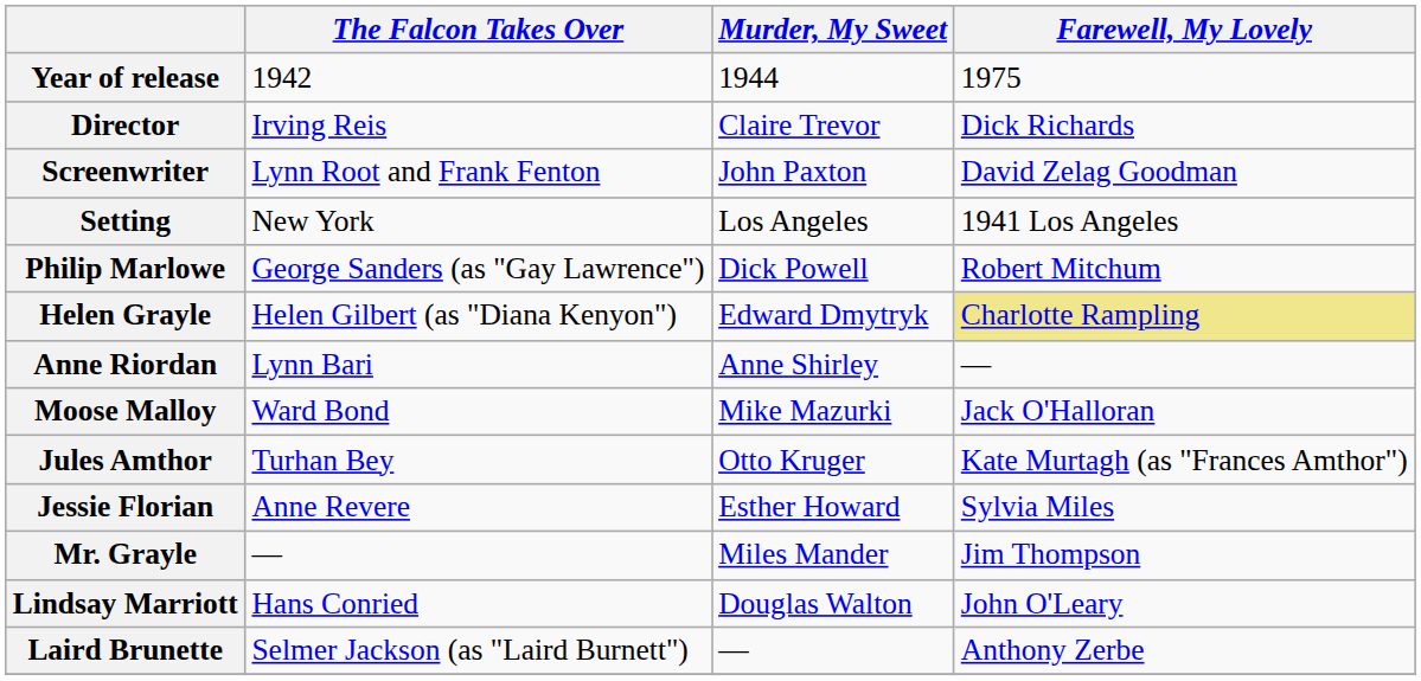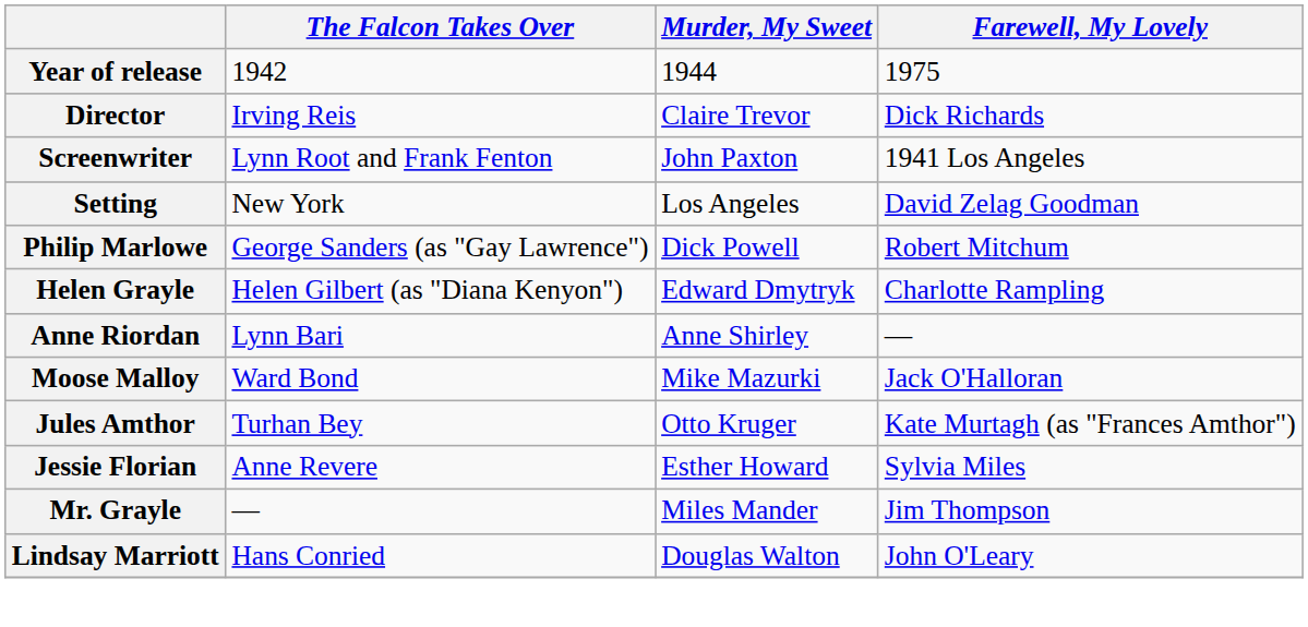 <table class="wikitable">
 <tr>
 <th> </th>
 <th><em><a href='#'>The Falcon Takes Over</a></em></th>
 <th><em><a href='#'>Murder, My Sweet</a></em></th>
 <th><em><a href='#'>Farewell, My Lovely</a></em></th>
 </tr>
 <tr>
 <th>Year of release</th>
 <td>1942</td>
 <td>1944</td>
 <td>1975</td>
 </tr>
 <tr>
 <th>Director</th>
 <td><a href='#'>Irving Reis</a></td>
 <td><a href='#'>Claire Trevor</a></td>
 <td><a href='#'>Dick Richards</a></td>
 </tr>
 <tr>
 <th>Screenwriter</th>
 <td><a href='#'>Lynn Root</a> and <a href='#'>Frank Fenton</a></td>
 <td><a href='#'>John Paxton</a></td>
-<td><a href='#'>David Zelag Goodman</a></td>
+<td>1941 Los Angeles</td>
 </tr>
 <tr>
 <th>Setting</th>
 <td>New York</td>
 <td>Los Angeles</td>
-<td>1941 Los Angeles</td>
+<td><a href='#'>David Zelag Goodman</a></td>
 </tr>
 <tr>
 <th>Philip Marlowe</th>
 <td><a href='#'>George Sanders</a> (as "Gay Lawrence")</td>
 <td><a href='#'>Dick Powell</a></td>
 <td><a href='#'>Robert Mitchum</a></td>
 </tr>
 <tr>
 <th>Helen Grayle</th>
 <td><a href='#'>Helen Gilbert</a> (as "Diana Kenyon")</td>
 <td><a href='#'>Edward Dmytryk</a></td>
-<td style="background: khaki;"><a href='#'>Charlotte Rampling</a></td>
+<td><a href='#'>Charlotte Rampling</a></td>
 </tr>
 <tr>
 <th>Anne Riordan</th>
 <td><a href='#'>Lynn Bari</a></td>
 <td><a href='#'>Anne Shirley</a></td>
 <td>—</td>
 </tr>
 <tr>
 <th>Moose Malloy</th>
 <td><a href='#'>Ward Bond</a></td>
 <td><a href='#'>Mike Mazurki</a></td>
 <td><a href='#'>Jack O'Halloran</a></td>
 </tr>
 <tr>
 <th>Jules Amthor</th>
 <td><a href='#'>Turhan Bey</a></td>
 <td><a href='#'>Otto Kruger</a></td>
 <td><a href='#'>Kate Murtagh</a> (as "Frances Amthor")</td>
 </tr>
 <tr>
 <th>Jessie Florian</th>
 <td><a href='#'>Anne Revere</a></td>
 <td><a href='#'>Esther Howard</a></td>
 <td><a href='#'>Sylvia Miles</a></td>
 </tr>
 <tr>
 <th>Mr. Grayle</th>
 <td>—</td>
 <td><a href='#'>Miles Mander</a></td>
 <td><a href='#'>Jim Thompson</a></td>
 </tr>
 <tr>
 <th>Lindsay Marriott</th>
 <td><a href='#'>Hans Conried</a></td>
 <td><a href='#'>Douglas Walton</a></td>
 <td><a href='#'>John O'Leary</a></td>
 </tr>
 <tr>
-<th>Laird Brunette</th>
-<td><a href='#'>Selmer Jackson</a> (as "Laird Burnett")</td>
-<td>—</td>
-<td><a href='#'>Anthony Zerbe</a></td>
-</tr>
-<tr>
 </tr>
 </table>
